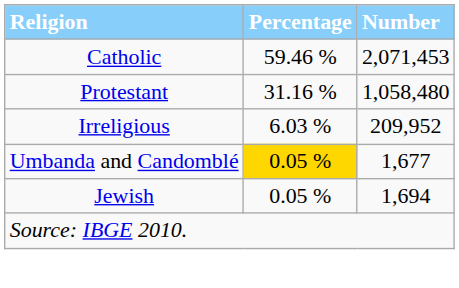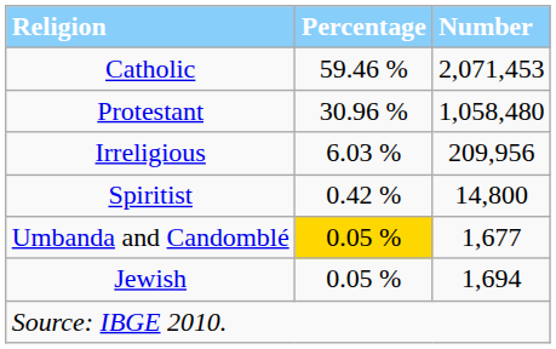 <table class="wikitable">
 <tr style="background:#87cefa; color:white;">
 <td><strong>Religion </strong></td>
 <td><strong>Percentage</strong></td>
 <td><strong>Number</strong></td>
 </tr>
 <tr style="text-align:center;">
 <td><a href='#'>Catholic</a></td>
 <td>59.46 %</td>
 <td>2,071,453</td>
 </tr>
 <tr style="text-align:center;">
 <td><a href='#'>Protestant</a></td>
-<td>31.16 %</td>
+<td>30.96 %</td>
 <td>1,058,480</td>
 </tr>
 <tr style="text-align:center;">
 <td><a href='#'>Irreligious</a></td>
 <td>6.03 %</td>
-<td>209,952</td>
+<td>209,956</td>
+</tr>
+<tr style="text-align:center;">
+<td><a href='#'>Spiritist</a></td>
+<td>0.42 %</td>
+<td>14,800</td>
 </tr>
 <tr style="text-align:center;">
 <td><a href='#'>Umbanda</a> and <a href='#'>Candomblé</a></td>
 <td style="background: gold;">0.05 %</td>
 <td>1,677</td>
 </tr>
 <tr style="text-align:center;">
 <td><a href='#'>Jewish</a></td>
 <td>0.05 %</td>
 <td>1,694</td>
 </tr>
 <tr>
 <td colspan="3"><em>Source: <a href='#'>IBGE</a> 2010. </em></td>
 </tr>
 </table>
